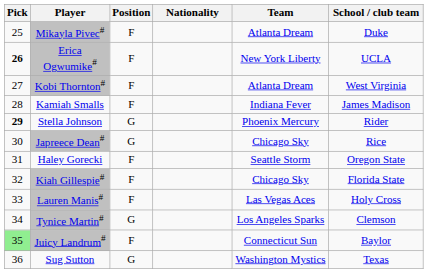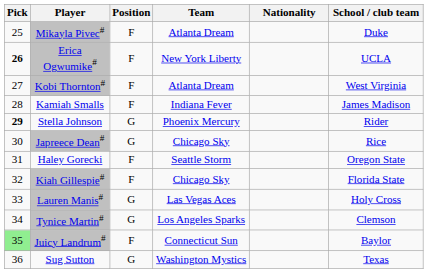 <table class="wikitable sortable" style="text-align:center;">
 <tr>
 <th style="width:5%;">Pick</th>
 <th style="width:20%;">Player</th>
 <th style="width:5%;">Position</th>
+<th style="width:25%;">Team</th>
 <th style="width:20%;">Nationality</th>
-<th style="width:25%;">Team</th>
 <th style="width:25%;">School / club team</th>
 </tr>
 <tr>
 <td>25</td>
 <td bgcolor="#C0C0C0"><a href='#'>Mikayla Pivec</a><sup>#</sup></td>
 <td>F</td>
+<td><a href='#'>Atlanta Dream</a></td>
 <td></td>
-<td><a href='#'>Atlanta Dream</a></td>
 <td><a href='#'>Duke</a></td>
 </tr>
 <tr>
 <td><strong>26</strong></td>
 <td bgcolor="#C0C0C0"><a href='#'>Erica Ogwumike</a><sup>#</sup></td>
 <td>F</td>
+<td><a href='#'>New York Liberty</a></td>
 <td></td>
-<td><a href='#'>New York Liberty</a></td>
 <td><a href='#'>UCLA</a></td>
 </tr>
 <tr>
 <td>27</td>
 <td bgcolor="#C0C0C0"><a href='#'>Kobi Thornton</a><sup>#</sup></td>
 <td>F</td>
+<td><a href='#'>Atlanta Dream</a> </td>
 <td></td>
-<td><a href='#'>Atlanta Dream</a> </td>
 <td><a href='#'>West Virginia</a></td>
 </tr>
 <tr>
 <td>28</td>
 <td><a href='#'>Kamiah Smalls</a></td>
 <td>F</td>
+<td><a href='#'>Indiana Fever</a></td>
 <td></td>
-<td><a href='#'>Indiana Fever</a></td>
 <td><a href='#'>James Madison</a></td>
 </tr>
 <tr>
 <td><strong>29</strong></td>
 <td><a href='#'>Stella Johnson</a></td>
 <td>G</td>
+<td><a href='#'>Phoenix Mercury</a></td>
 <td></td>
-<td><a href='#'>Phoenix Mercury</a></td>
 <td><a href='#'>Rider</a></td>
 </tr>
 <tr>
 <td>30</td>
 <td bgcolor="#C0C0C0"><a href='#'>Japreece Dean</a><sup>#</sup></td>
 <td>G</td>
+<td><a href='#'>Chicago Sky</a> </td>
 <td></td>
-<td><a href='#'>Chicago Sky</a> </td>
 <td><a href='#'>Rice</a></td>
 </tr>
 <tr>
 <td>31</td>
 <td><a href='#'>Haley Gorecki</a></td>
 <td>F</td>
+<td><a href='#'>Seattle Storm</a></td>
 <td></td>
-<td><a href='#'>Seattle Storm</a></td>
 <td><a href='#'>Oregon State</a></td>
 </tr>
 <tr>
 <td>32</td>
 <td bgcolor="#C0C0C0"><a href='#'>Kiah Gillespie</a><sup>#</sup></td>
 <td>F</td>
+<td><a href='#'>Chicago Sky</a></td>
 <td></td>
-<td><a href='#'>Chicago Sky</a></td>
 <td><a href='#'>Florida State</a></td>
 </tr>
 <tr>
 <td>33</td>
 <td bgcolor="#C0C0C0"><a href='#'>Lauren Manis</a><sup>#</sup></td>
-<td>F</td>
+<td>G</td>
+<td><a href='#'>Las Vegas Aces</a></td>
 <td></td>
-<td><a href='#'>Las Vegas Aces</a></td>
 <td><a href='#'>Holy Cross</a></td>
 </tr>
 <tr>
 <td>34</td>
 <td bgcolor="#C0C0C0"><a href='#'>Tynice Martin</a><sup>#</sup></td>
 <td>G</td>
+<td><a href='#'>Los Angeles Sparks</a></td>
 <td></td>
-<td><a href='#'>Los Angeles Sparks</a></td>
 <td><a href='#'>Clemson</a></td>
 </tr>
 <tr>
 <td style="background: lightgreen;">35</td>
 <td bgcolor="#C0C0C0"><a href='#'>Juicy Landrum</a><sup>#</sup></td>
 <td>F</td>
+<td><a href='#'>Connecticut Sun</a></td>
 <td></td>
-<td><a href='#'>Connecticut Sun</a></td>
 <td><a href='#'>Baylor</a></td>
 </tr>
 <tr>
 <td>36</td>
 <td><a href='#'>Sug Sutton</a></td>
 <td>G</td>
+<td><a href='#'>Washington Mystics</a></td>
 <td></td>
-<td><a href='#'>Washington Mystics</a></td>
 <td><a href='#'>Texas</a></td>
 </tr>
 </table>
